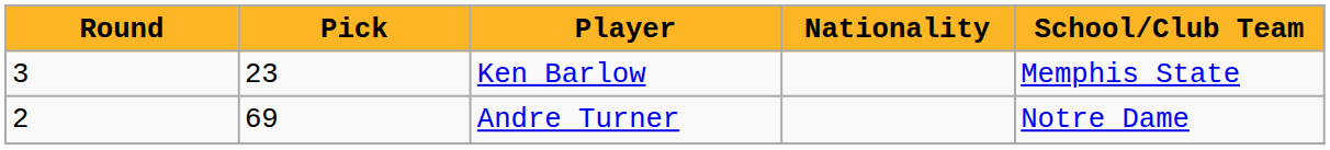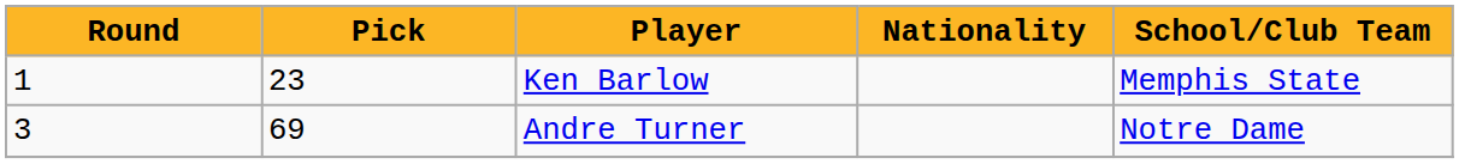 <table class="wikitable sortable sortable">
 <tr>
 <th style="background:#Fcb625;" width="15%">Round</th>
 <th style="background:#Fcb625;" width="15%">Pick</th>
 <th style="background:#Fcb625;" width="20%">Player</th>
 <th style="background:#Fcb625;" width="15%">Nationality</th>
 <th style="background:#Fcb625;" width="20%">School/Club Team</th>
 </tr>
 <tr>
-<td>3</td>
+<td>1</td>
 <td>23</td>
 <td><a href='#'>Ken Barlow</a></td>
 <td></td>
 <td><a href='#'>Memphis State</a></td>
 </tr>
 <tr>
-<td>2</td>
+<td>3</td>
 <td>69</td>
 <td><a href='#'>Andre Turner</a></td>
 <td></td>
 <td><a href='#'>Notre Dame</a></td>
 </tr>
 <tr>
 </tr>
 </table>
